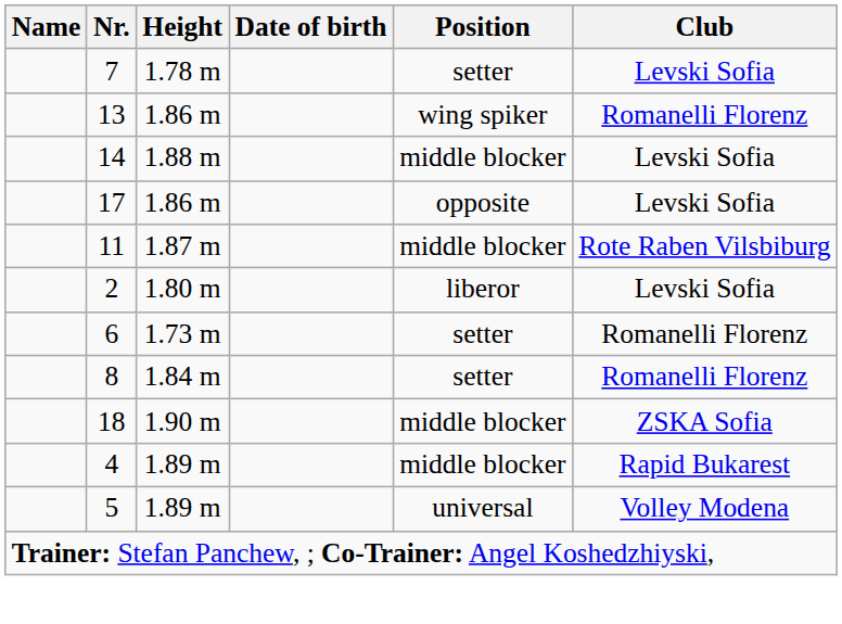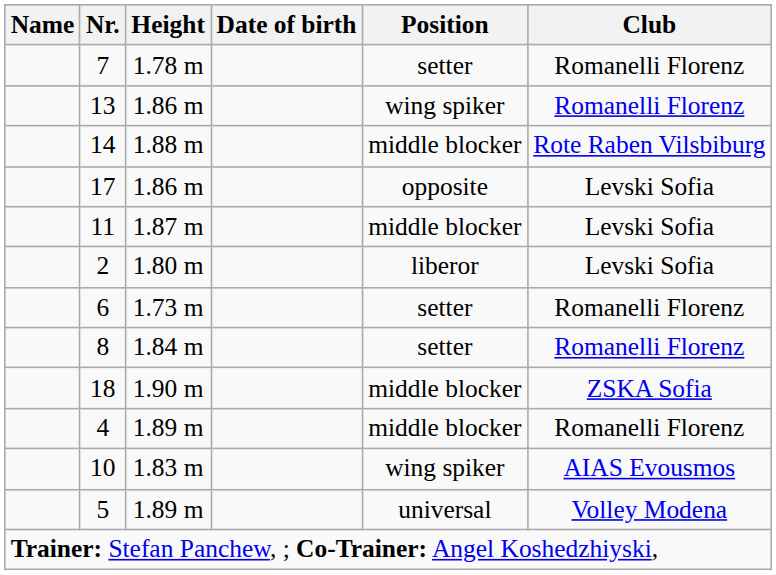 <table class="wikitable sortable" style="margin-bottom:0">
 <tr style="text-align:center; background:lavender;">
 <th>Name</th>
 <th>Nr.</th>
 <th>Height</th>
 <th>Date of birth</th>
 <th>Position</th>
 <th>Club</th>
 </tr>
 <tr style="text-align:center;">
 <td align="left"></td>
 <td>7</td>
 <td>1.78 m</td>
 <td></td>
 <td>setter</td>
-<td><a href='#'>Levski Sofia</a></td>
+<td>Romanelli Florenz</td>
 </tr>
 <tr style="text-align:center;">
 <td align="left"></td>
 <td>13</td>
 <td>1.86 m</td>
 <td></td>
 <td>wing spiker</td>
 <td><a href='#'>Romanelli Florenz</a></td>
 </tr>
 <tr style="text-align:center;">
 <td align="left"></td>
 <td>14</td>
 <td>1.88 m</td>
 <td></td>
 <td>middle blocker</td>
-<td>Levski Sofia</td>
+<td><a href='#'>Rote Raben Vilsbiburg</a></td>
 </tr>
 <tr style="text-align:center;">
 <td align="left"></td>
 <td>17</td>
 <td>1.86 m</td>
 <td></td>
 <td>opposite</td>
 <td>Levski Sofia</td>
 </tr>
 <tr style="text-align:center;">
 <td align="left"></td>
 <td>11</td>
 <td>1.87 m</td>
 <td></td>
 <td>middle blocker</td>
-<td><a href='#'>Rote Raben Vilsbiburg</a></td>
+<td>Levski Sofia</td>
 </tr>
 <tr style="text-align:center;">
 <td align="left"></td>
 <td>2</td>
 <td>1.80 m</td>
 <td></td>
 <td>liberor</td>
 <td>Levski Sofia</td>
 </tr>
 <tr style="text-align:center;">
 <td align="left"></td>
 <td>6</td>
 <td>1.73 m</td>
 <td></td>
 <td>setter</td>
 <td>Romanelli Florenz</td>
 </tr>
 <tr style="text-align:center;">
 <td align="left"></td>
 <td>8</td>
 <td>1.84 m</td>
 <td></td>
 <td>setter</td>
 <td><a href='#'>Romanelli Florenz</a></td>
 </tr>
 <tr style="text-align:center;">
 <td align="left"></td>
 <td>18</td>
 <td>1.90 m</td>
 <td></td>
 <td>middle blocker</td>
 <td><a href='#'>ZSKA Sofia</a></td>
 </tr>
 <tr style="text-align:center;">
 <td align="left"></td>
 <td>4</td>
 <td>1.89 m</td>
 <td></td>
 <td>middle blocker</td>
-<td><a href='#'>Rapid Bukarest</a></td>
+<td>Romanelli Florenz</td>
+</tr>
+<tr style="text-align:center;">
+<td align="left"></td>
+<td>10</td>
+<td>1.83 m</td>
+<td></td>
+<td>wing spiker</td>
+<td><a href='#'>AIAS Evousmos</a></td>
 </tr>
 <tr style="text-align:center;">
 <td align="left"></td>
 <td>5</td>
 <td>1.89 m</td>
 <td></td>
 <td>universal</td>
 <td><a href='#'>Volley Modena</a></td>
 </tr>
 <tr class="sortbottom">
 <td colspan="6"><strong>Trainer:</strong> <a href='#'>Stefan Panchew</a>, ; <strong>Co-Trainer:</strong> <a href='#'>Angel Koshedzhiyski</a>, </td>
 </tr>
 </table>
